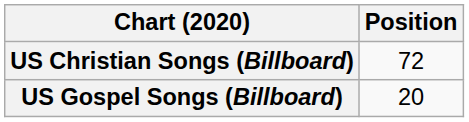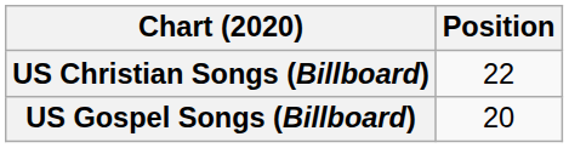 <table class="wikitable plainrowheaders sortable" style="text-align:center">
 <tr>
 <th scope="col">Chart (2020)</th>
 <th scope="col">Position</th>
 </tr>
 <tr>
 <th scope="row">US Christian Songs (<em>Billboard</em>)</th>
-<td>72</td>
+<td>22</td>
 </tr>
 <tr>
 <th scope="row">US Gospel Songs (<em>Billboard</em>)</th>
 <td>20</td>
 </tr>
 </table>
